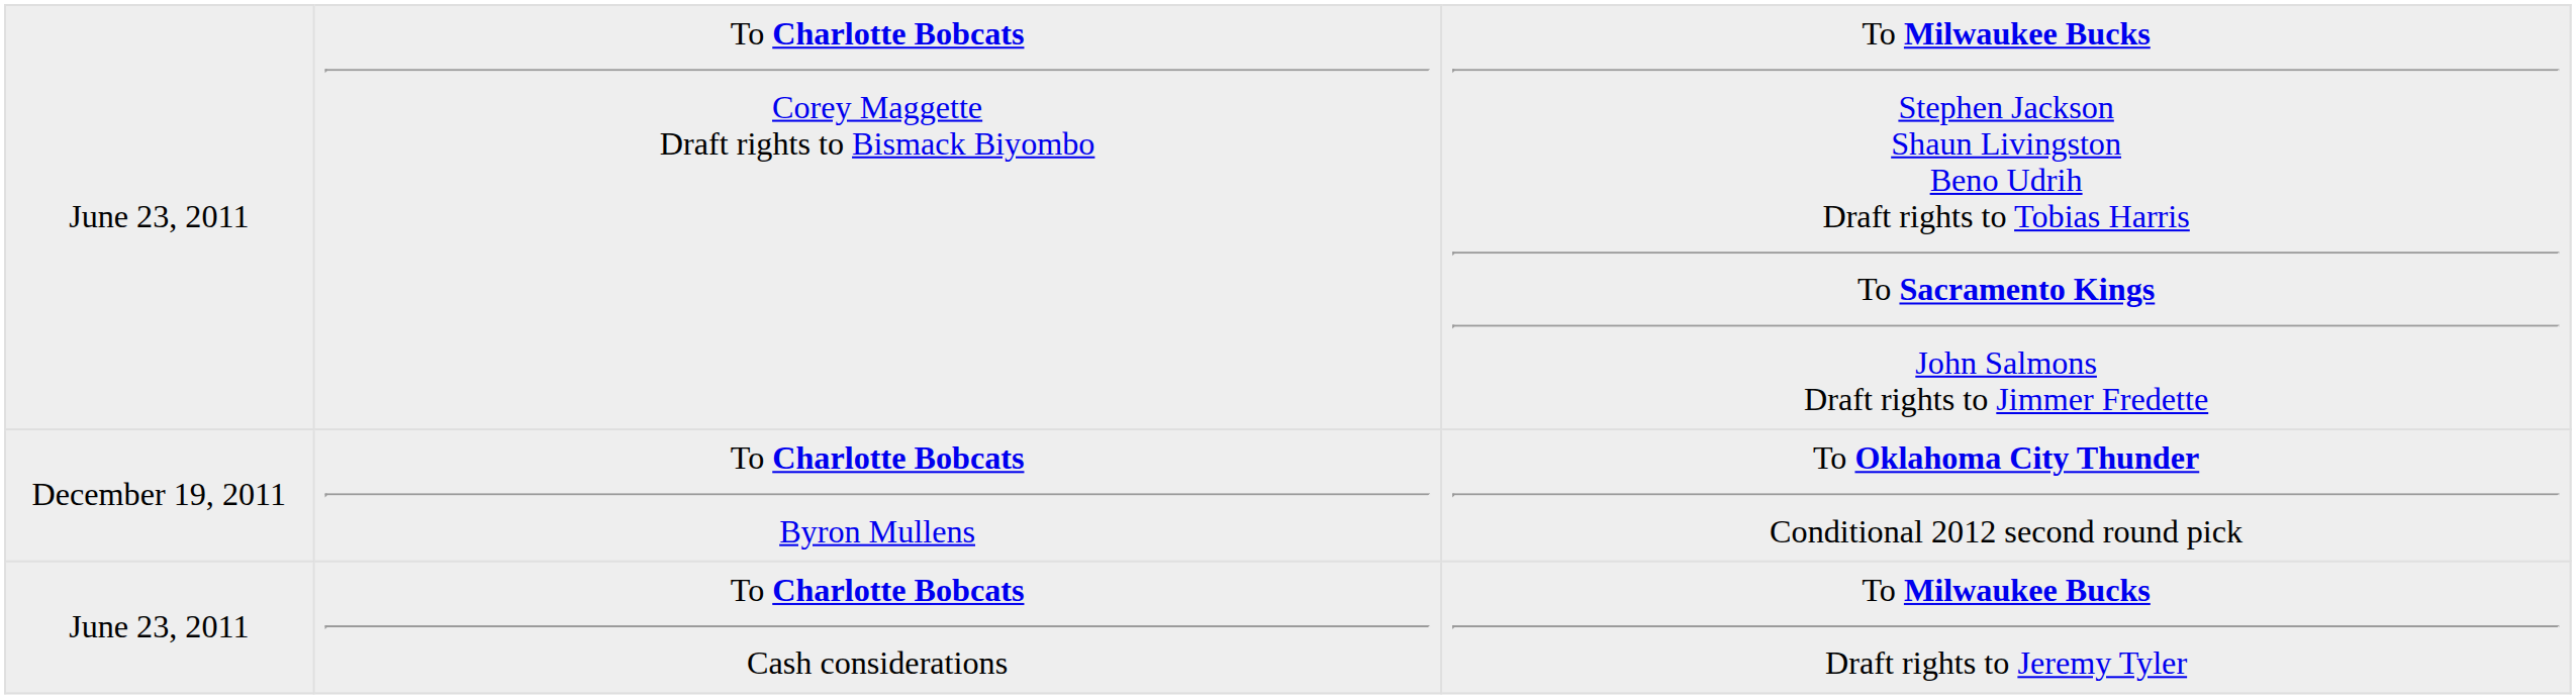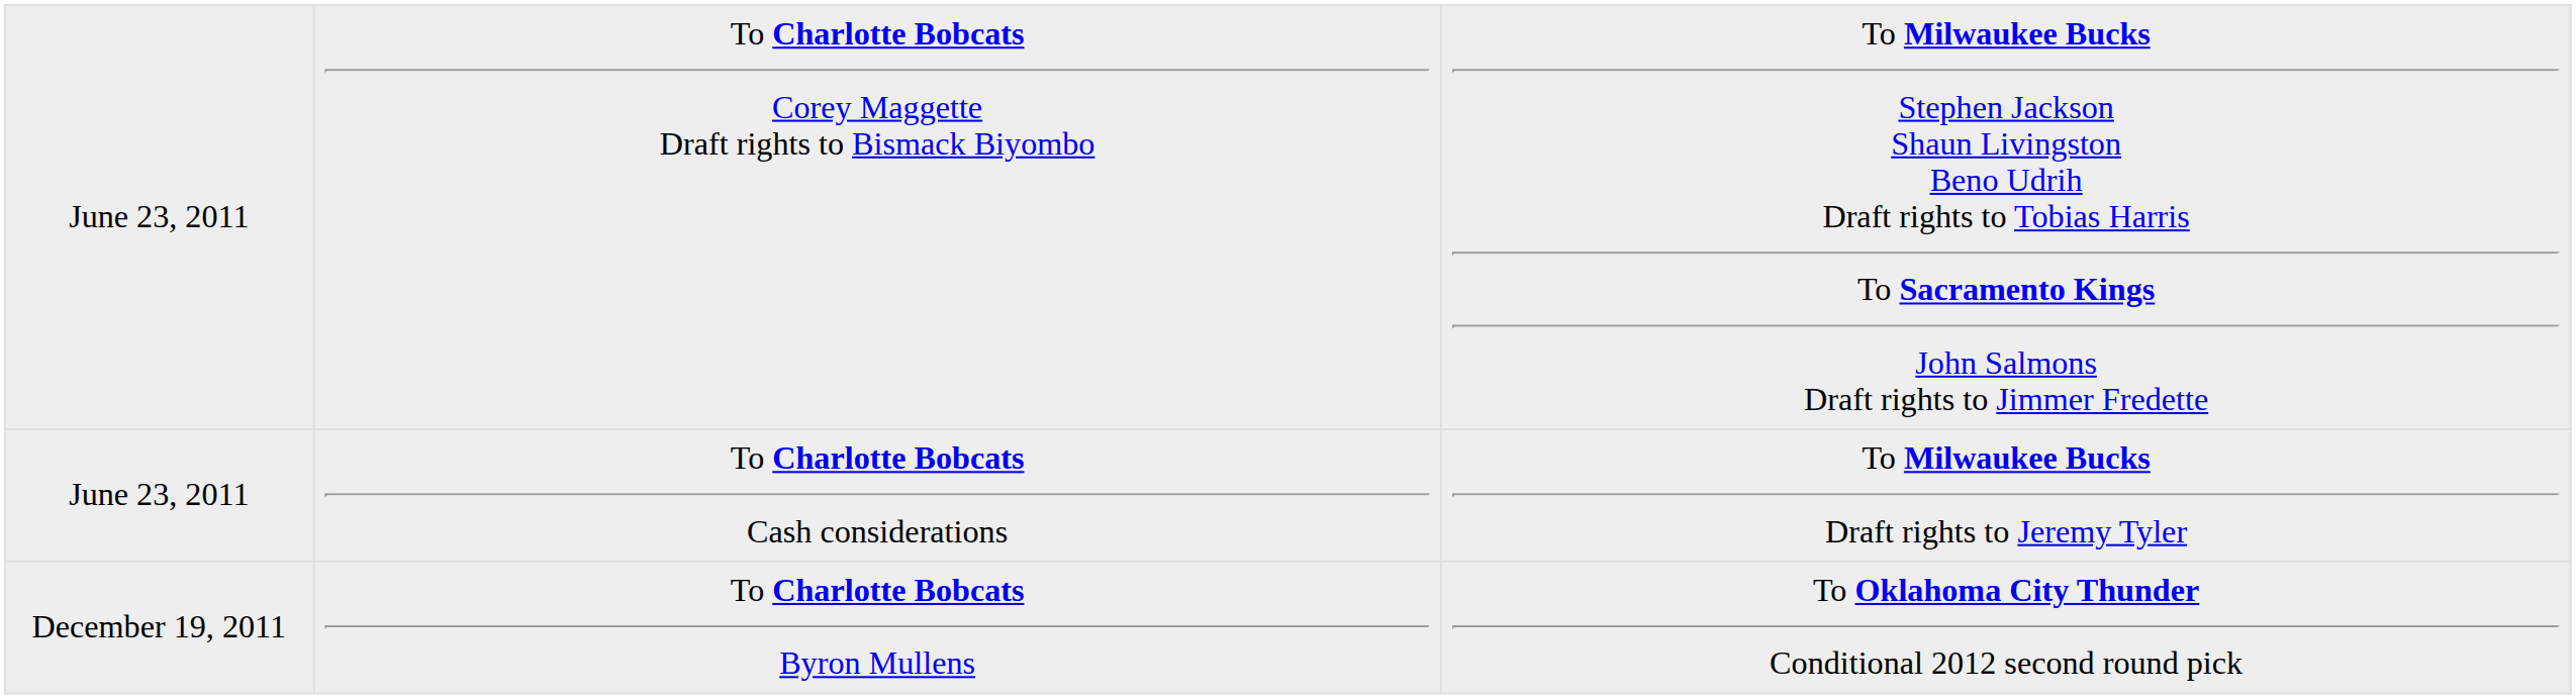 <table border=1 style="border-collapse:collapse; text-align: center; width: 100%" bordercolor="#DFDFDF"  cellpadding="5">
 <tr bgcolor="eeeeee">
 <td style="width:12%">June 23, 2011</td>
 <td style="width:44%" valign="top">To <strong><a href='#'>Charlotte Bobcats</a></strong><hr><a href='#'>Corey Maggette</a><br>Draft rights to <a href='#'>Bismack Biyombo</a></td>
 <td style="width:44%" valign="top">To <strong><a href='#'>Milwaukee Bucks</a></strong><hr><a href='#'>Stephen Jackson</a><br><a href='#'>Shaun Livingston</a><br><a href='#'>Beno Udrih</a><br>Draft rights to <a href='#'>Tobias Harris</a><hr>To <strong><a href='#'>Sacramento Kings</a></strong><hr><a href='#'>John Salmons</a><br>Draft rights to <a href='#'>Jimmer Fredette</a></td>
 </tr>
 <tr bgcolor="eeeeee">
+<td style="width:12%">June 23, 2011</td>
+<td style="width:44%" valign="top">To <strong><a href='#'>Charlotte Bobcats</a></strong><hr>Cash considerations</td>
+<td style="width:44%" valign="top">To <strong><a href='#'>Milwaukee Bucks</a></strong><hr>Draft rights to <a href='#'>Jeremy Tyler</a></td>
+</tr>
+<tr bgcolor="eeeeee">
 <td style="width:12%">December 19, 2011</td>
 <td style="width:44%" valign="top">To <strong><a href='#'>Charlotte Bobcats</a></strong><hr><a href='#'>Byron Mullens</a></td>
 <td style="width:44%" valign="top">To <strong><a href='#'>Oklahoma City Thunder</a></strong><hr>Conditional 2012 second round pick</td>
 </tr>
-<tr bgcolor="eeeeee">
-<td style="width:12%">June 23, 2011</td>
-<td style="width:44%" valign="top">To <strong><a href='#'>Charlotte Bobcats</a></strong><hr>Cash considerations</td>
-<td style="width:44%" valign="top">To <strong><a href='#'>Milwaukee Bucks</a></strong><hr>Draft rights to <a href='#'>Jeremy Tyler</a></td>
-</tr>
 </table>
